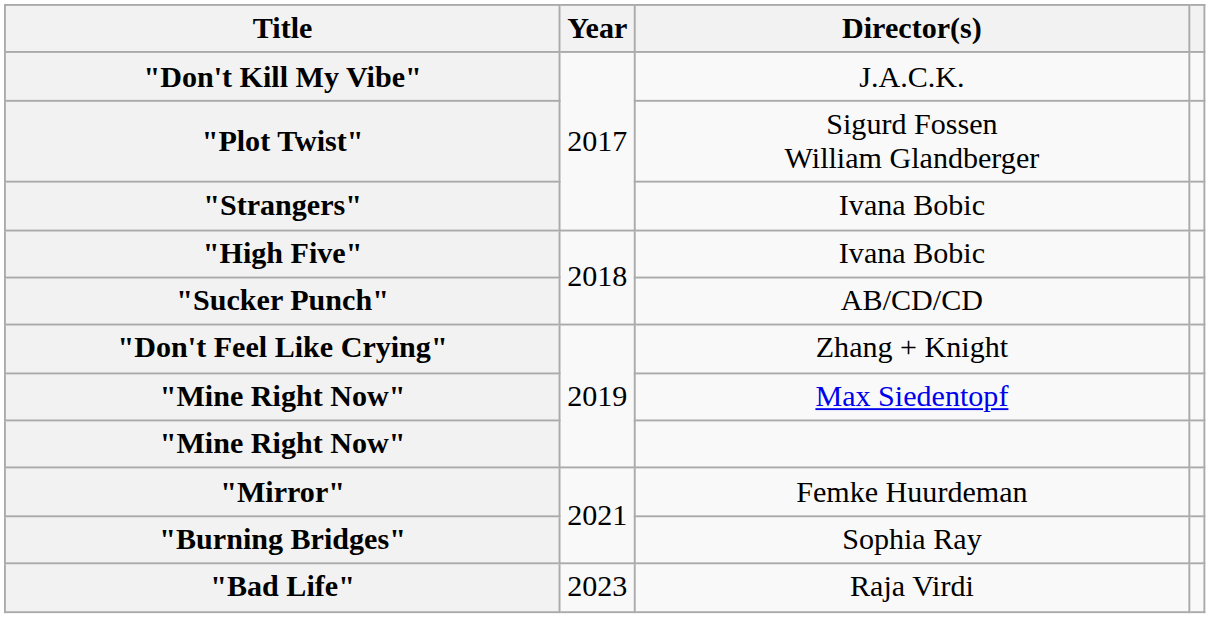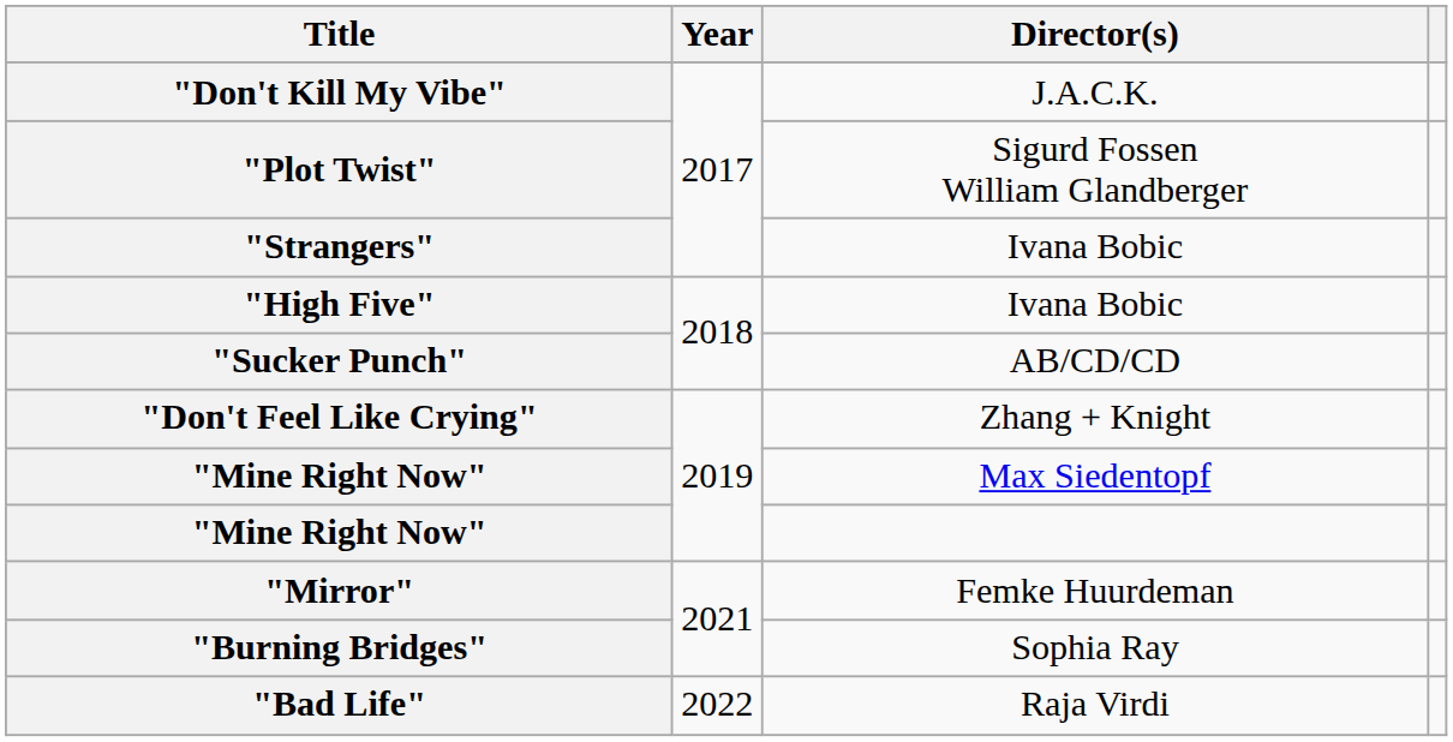 <table class="wikitable plainrowheaders" style="text-align:center;">
 <tr>
 <th scope="col" style="width:18em;">Title</th>
 <th scope="col">Year</th>
 <th scope="col" style="width:18em;">Director(s)</th>
 <th scope="col"></th>
 </tr>
 <tr>
 <th scope="row">"Don't Kill My Vibe"</th>
 <td rowspan="3">2017</td>
 <td>J.A.C.K.</td>
 <td></td>
 </tr>
 <tr>
 <th scope="row">"Plot Twist"</th>
 <td>Sigurd Fossen<br>William Glandberger</td>
 <td></td>
 </tr>
 <tr>
 <th scope="row">"Strangers"</th>
 <td>Ivana Bobic</td>
 <td></td>
 </tr>
 <tr>
 <th scope="row">"High Five"</th>
 <td rowspan="2">2018</td>
 <td>Ivana Bobic</td>
 <td></td>
 </tr>
 <tr>
 <th scope="row">"Sucker Punch"</th>
 <td>AB/CD/CD</td>
 <td></td>
 </tr>
 <tr>
 <th scope="row">"Don't Feel Like Crying"</th>
 <td rowspan="3">2019</td>
 <td>Zhang + Knight</td>
 <td></td>
 </tr>
 <tr>
 <th scope="row">"Mine Right Now"</th>
 <td><a href='#'>Max Siedentopf</a></td>
 <td></td>
 </tr>
 <tr>
 <th scope="row">"Mine Right Now" </th>
 <td></td>
 <td></td>
 </tr>
 <tr>
 <th scope="row">"Mirror"</th>
 <td rowspan="2">2021</td>
 <td>Femke Huurdeman</td>
 <td></td>
 </tr>
 <tr>
 <th scope="row">"Burning Bridges"</th>
 <td>Sophia Ray</td>
 <td></td>
 </tr>
 <tr>
 <th scope="row">"Bad Life" </th>
-<td>2023</td>
+<td>2022</td>
 <td>Raja Virdi</td>
 <td></td>
 </tr>
 </table>
